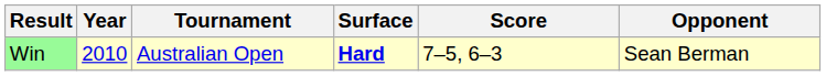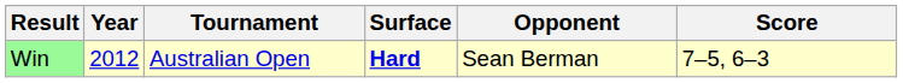 <table class="wikitable">
 <tr>
 <th>Result</th>
 <th>Year</th>
 <th width=150>Tournament</th>
 <th>Surface</th>
+<th width=150>Opponent</th>
 <th width=150>Score</th>
-<th width=150>Opponent</th>
 </tr>
 <tr style="background:#ffc;">
 <td bgcolor=98fb98>Win</td>
-<td><a href='#'>2010</a></td>
+<td><a href='#'>2012</a></td>
 <td><a href='#'>Australian Open</a></td>
 <td><strong><a href='#'>Hard</a></strong></td>
+<td> Sean Berman</td>
 <td>7–5, 6–3</td>
-<td> Sean Berman</td>
 </tr>
 </table>
